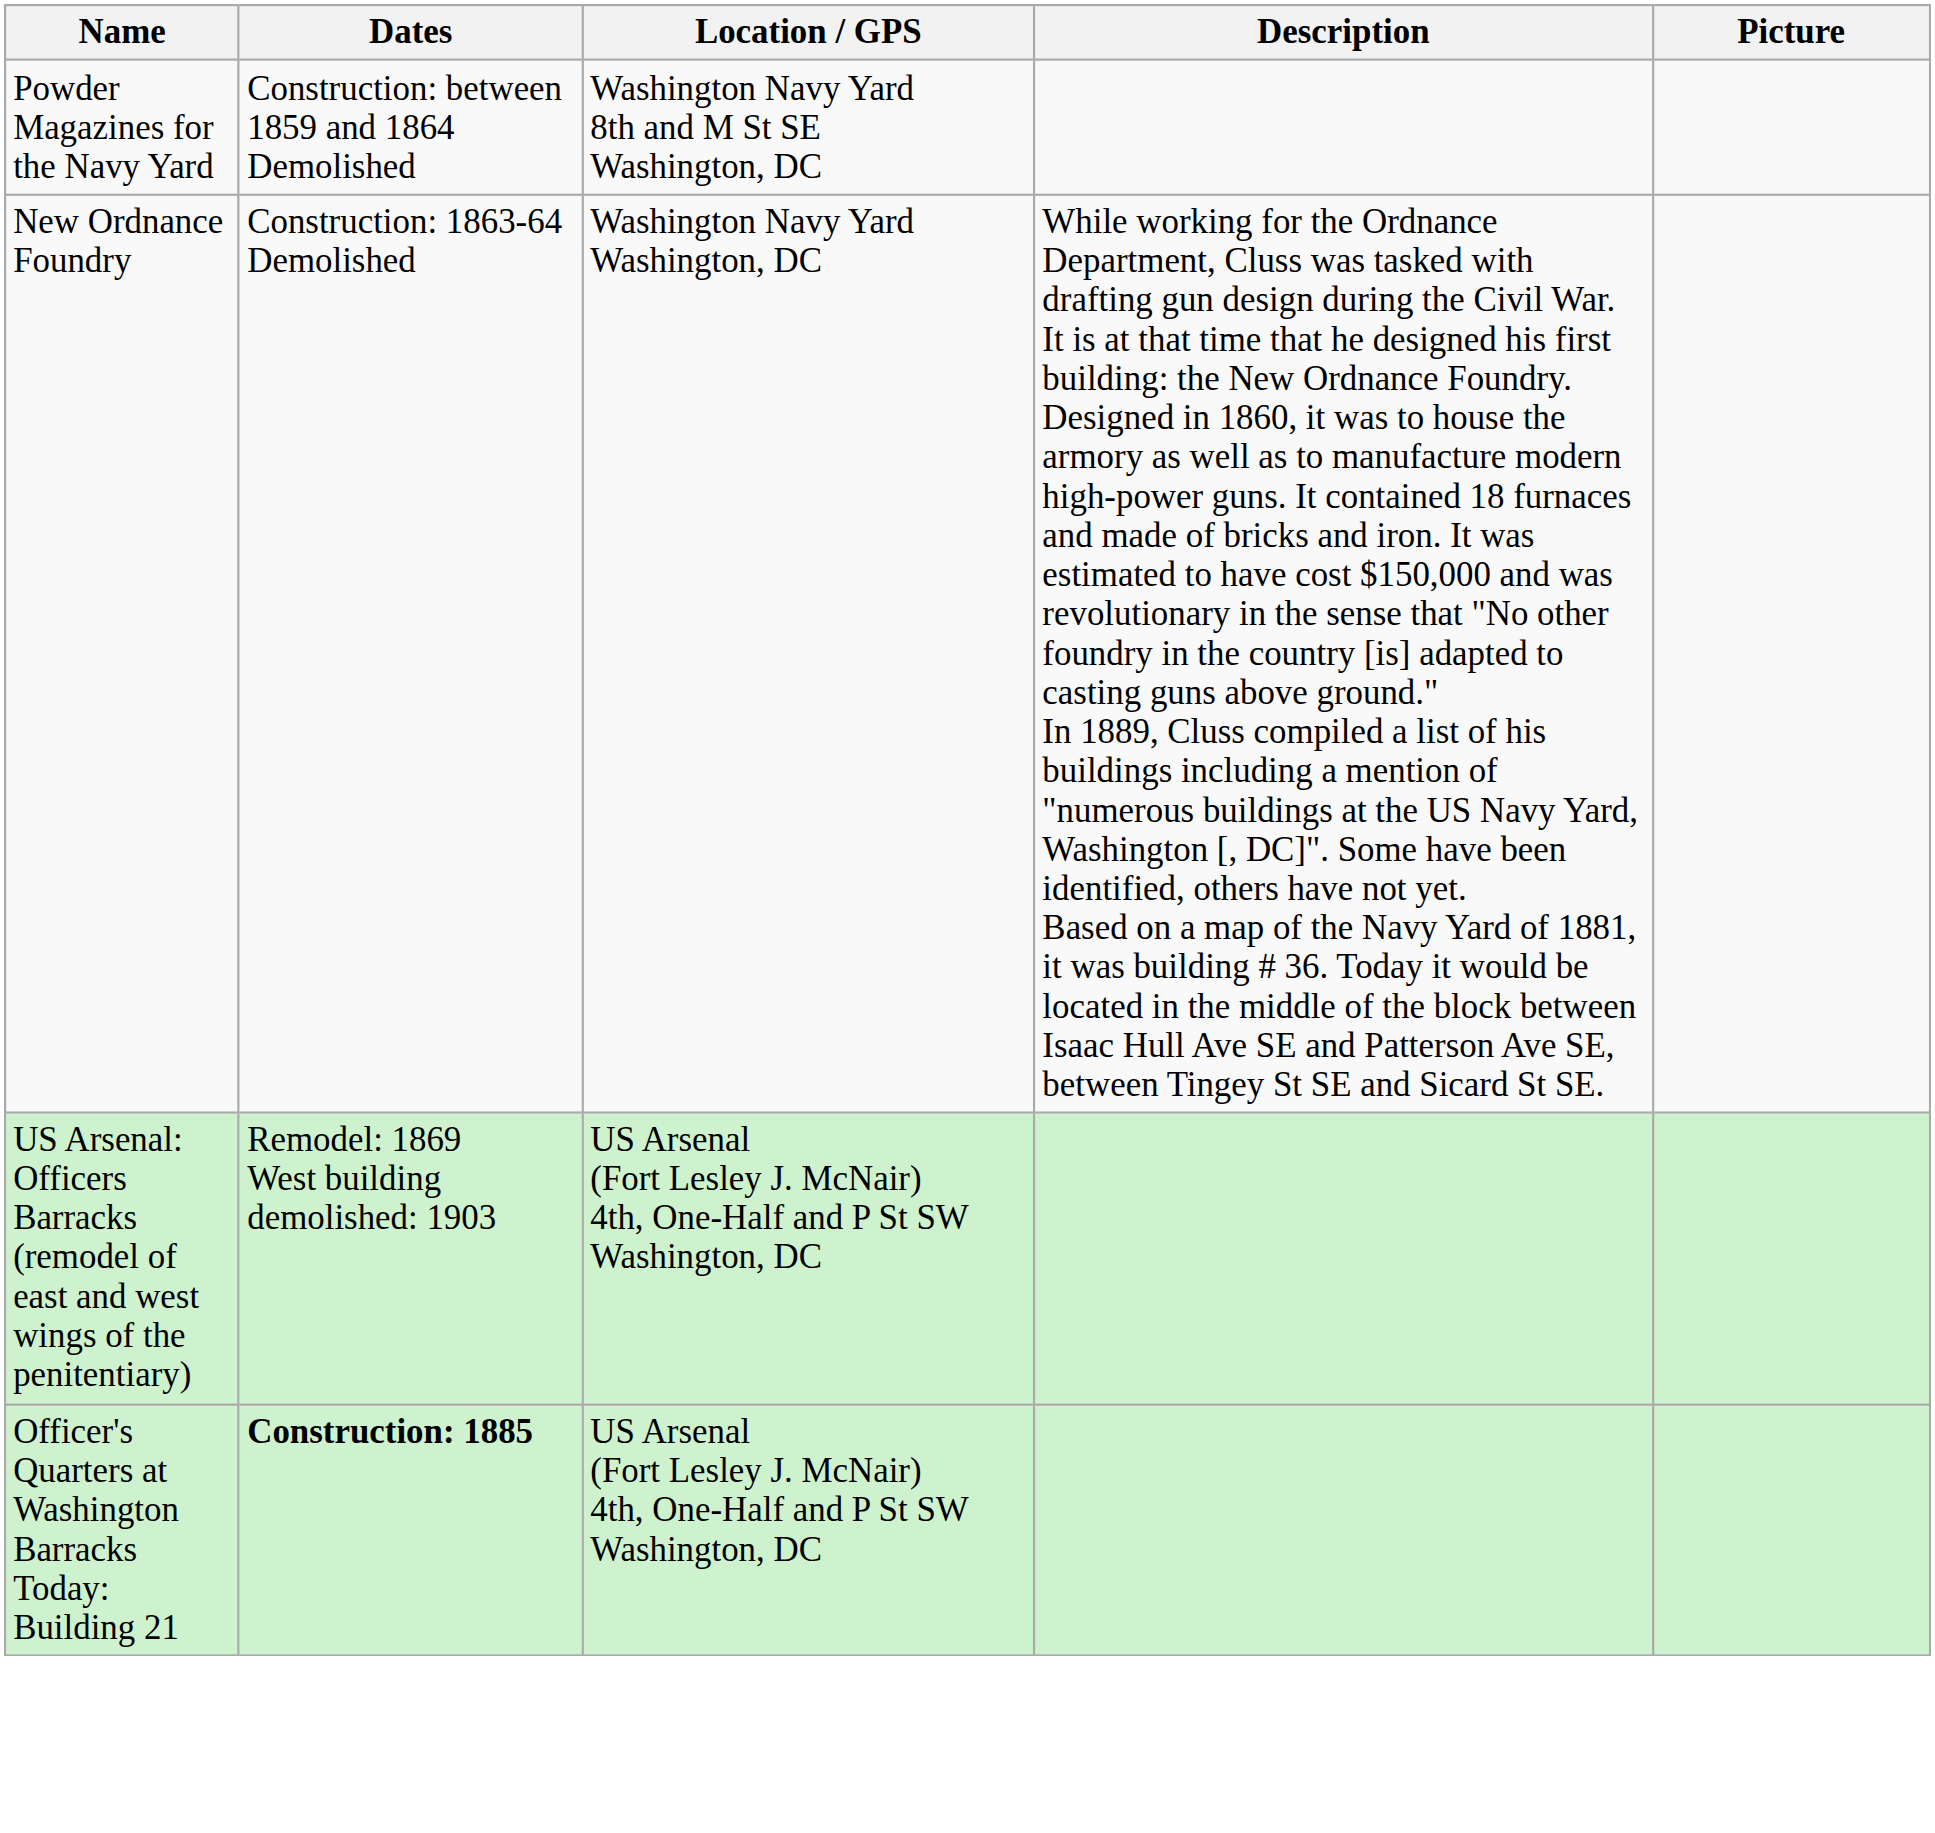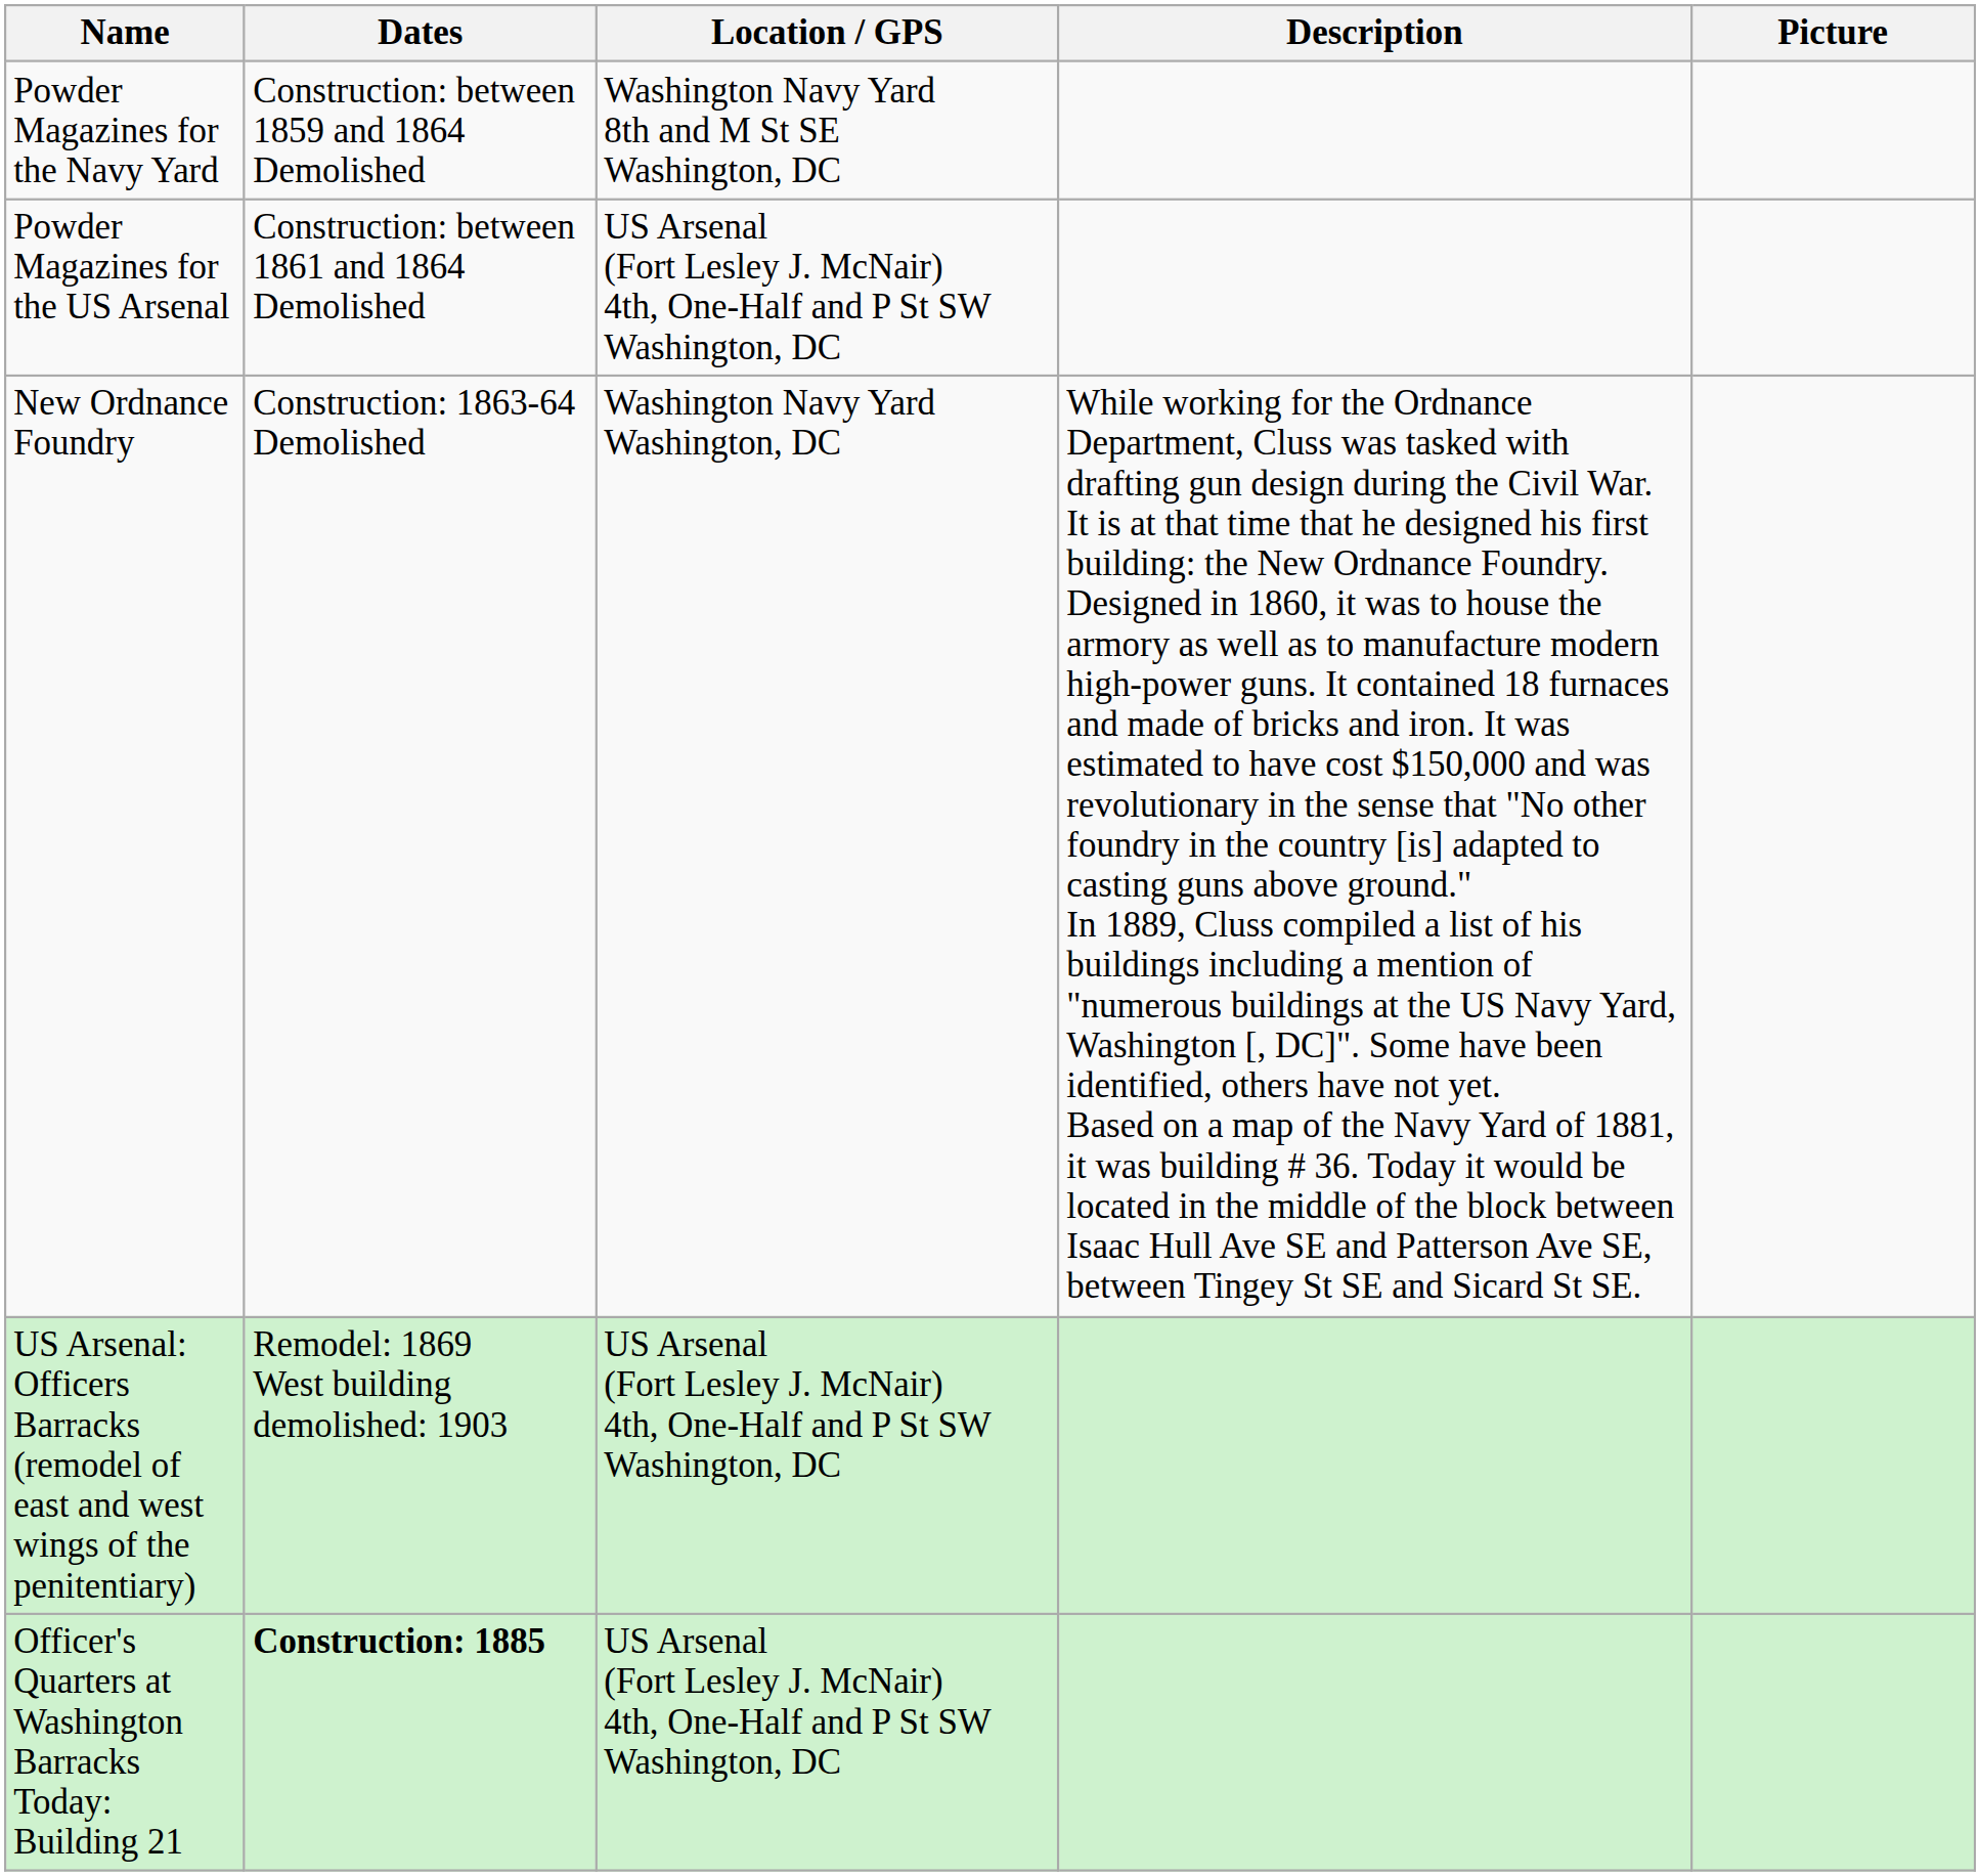 <table class="wikitable sortable" style="width: 100%">
 <tr>
 <th style="width: 100px;">Name</th>
 <th style="width: 150px;">Dates</th>
 <th style="width: 200px;">Location / GPS</th>
 <th>Description</th>
 <th style="width: 120px;">Picture</th>
 </tr>
 <tr style="vertical-align: top;">
 <td>Powder Magazines for the Navy Yard</td>
 <td>Construction: between 1859 and 1864<br> Demolished</td>
 <td>Washington Navy Yard<br> 8th and M St SE <br> Washington, DC<br></td>
+<td></td>
+<td></td>
+</tr>
+<tr style="vertical-align: top;">
+<td>Powder Magazines for the US Arsenal</td>
+<td>Construction: between 1861 and 1864<br> Demolished</td>
+<td>US Arsenal<br> (Fort Lesley J. McNair)<br> 4th, One-Half and P St SW<br> Washington, DC</td>
 <td></td>
 <td></td>
 </tr>
 <tr style="vertical-align: top;">
 <td>New Ordnance Foundry</td>
 <td>Construction: 1863-64<br> Demolished</td>
 <td>Washington Navy Yard<br> Washington, DC</td>
 <td>While working for the Ordnance Department, Cluss was tasked with drafting gun design during the Civil War. It is at that time that he designed his first building: the New Ordnance Foundry. Designed in 1860, it was to house the armory as well as to manufacture modern high-power guns. It contained 18 furnaces and made of bricks and iron. It was estimated to have cost $150,000 and was revolutionary in the sense that "No other foundry in the country [is] adapted to casting guns above ground."<br>In 1889, Cluss compiled a list of his buildings including a mention of "numerous buildings at the US Navy Yard, Washington [, DC]". Some have been identified, others have not yet.<br> Based on a map of the Navy Yard of 1881, it was building # 36. Today it would be located in the middle of the block between Isaac Hull Ave SE and Patterson Ave SE, between Tingey St SE and Sicard St SE.</td>
 <td></td>
 </tr>
 <tr style="vertical-align: top;">
 <td style='background: #CEF2CE'>US Arsenal: Officers Barracks<br>(remodel of east and west wings of the penitentiary)</td>
 <td style='background: #CEF2CE'>Remodel: 1869<br> West building demolished: 1903</td>
 <td style='background: #CEF2CE'>US Arsenal <br> (Fort Lesley J. McNair)<br> 4th, One-Half and P St SW<br> Washington, DC</td>
 <td style='background: #CEF2CE'></td>
 <td style='background: #CEF2CE'></td>
 </tr>
 <tr style="vertical-align: top;">
 <td style='background: #CEF2CE'>Officer's Quarters at Washington Barracks<br> Today: Building 21</td>
 <td style='background: #CEF2CE'><strong>Construction: 1885</strong></td>
 <td style='background: #CEF2CE'>US Arsenal <br> (Fort Lesley J. McNair)<br> 4th, One-Half and P St SW<br> Washington, DC<br></td>
 <td style='background: #CEF2CE'></td>
 <td style='background: #CEF2CE'></td>
 </tr>
 </table>
